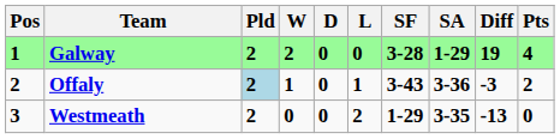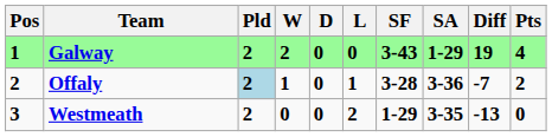 <table class="wikitable" style="text-align: centre;">
 <tr>
 <th width=20>Pos</th>
 <th width=150>Team</th>
 <th width=20>Pld</th>
 <th width=20>W</th>
 <th width=20>D</th>
 <th width=20>L</th>
 <th width=30>SF</th>
 <th width=30>SA</th>
 <th width=20>Diff</th>
 <th width=20>Pts</th>
 </tr>
 <tr style="background:#98FB98;">
 <td><strong>1</strong></td>
 <td align=left><strong> <a href='#'>Galway</a> </strong></td>
 <td><strong>2</strong></td>
 <td><strong>2</strong></td>
 <td><strong>0</strong></td>
 <td><strong>0</strong></td>
-<td><strong>3-28</strong></td>
+<td><strong>3-43</strong></td>
 <td><strong>1-29</strong></td>
 <td><strong>19</strong></td>
 <td><strong>4</strong></td>
 </tr>
 <tr>
 <td><strong>2</strong></td>
 <td align=left><strong> <a href='#'>Offaly</a> </strong></td>
 <td style="background: lightblue;"><strong>2</strong></td>
 <td><strong>1</strong></td>
 <td><strong>0</strong></td>
 <td><strong>1</strong></td>
-<td><strong>3-43</strong></td>
+<td><strong>3-28</strong></td>
 <td><strong>3-36</strong></td>
-<td><strong>-3</strong></td>
+<td><strong>-7</strong></td>
 <td><strong>2</strong></td>
 </tr>
 <tr>
 <td><strong>3</strong></td>
 <td align=left><strong> <a href='#'>Westmeath</a> </strong></td>
 <td><strong>2</strong></td>
 <td><strong>0</strong></td>
 <td><strong>0</strong></td>
 <td><strong>2</strong></td>
 <td><strong>1-29</strong></td>
 <td><strong>3-35</strong></td>
 <td><strong>-13</strong></td>
 <td><strong>0</strong></td>
 </tr>
 </table>
